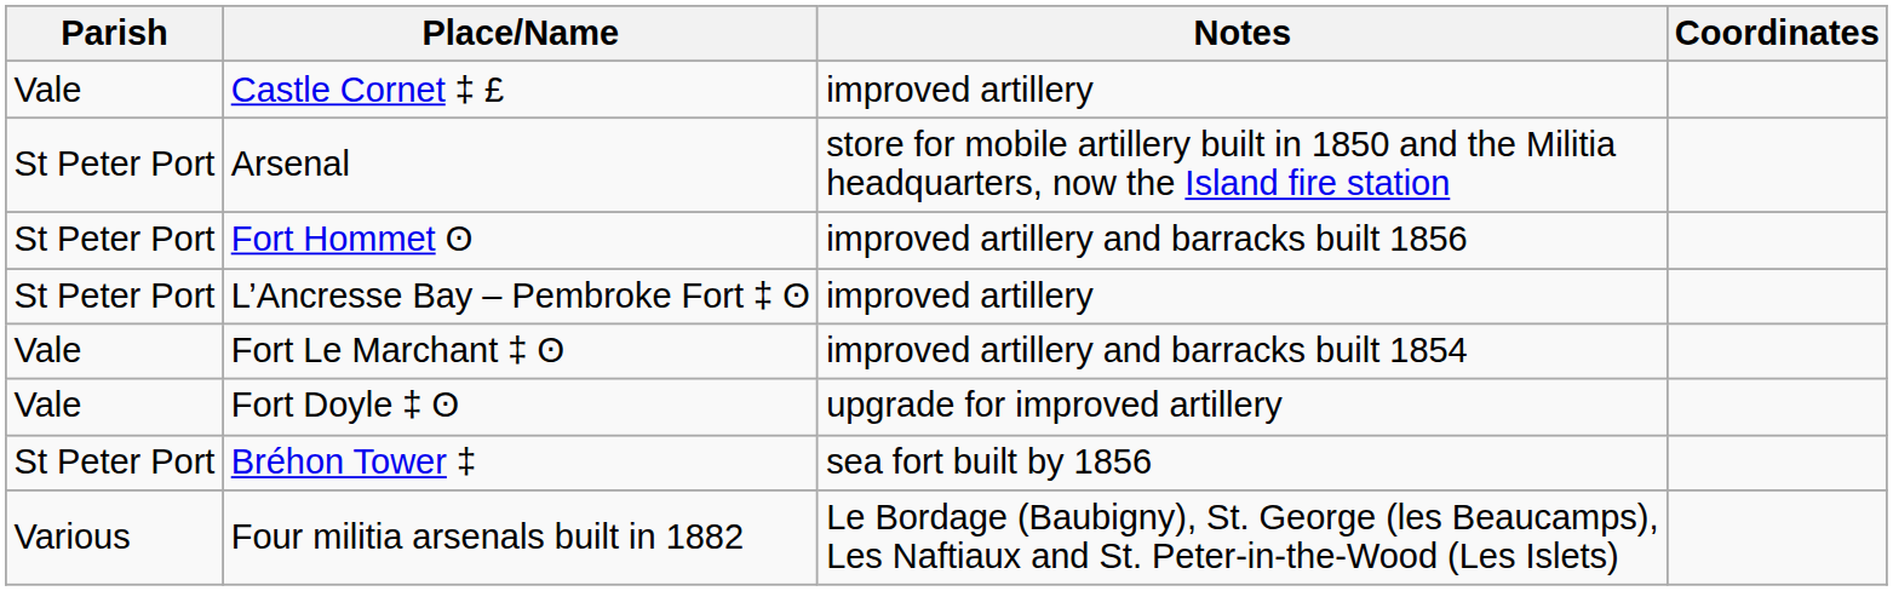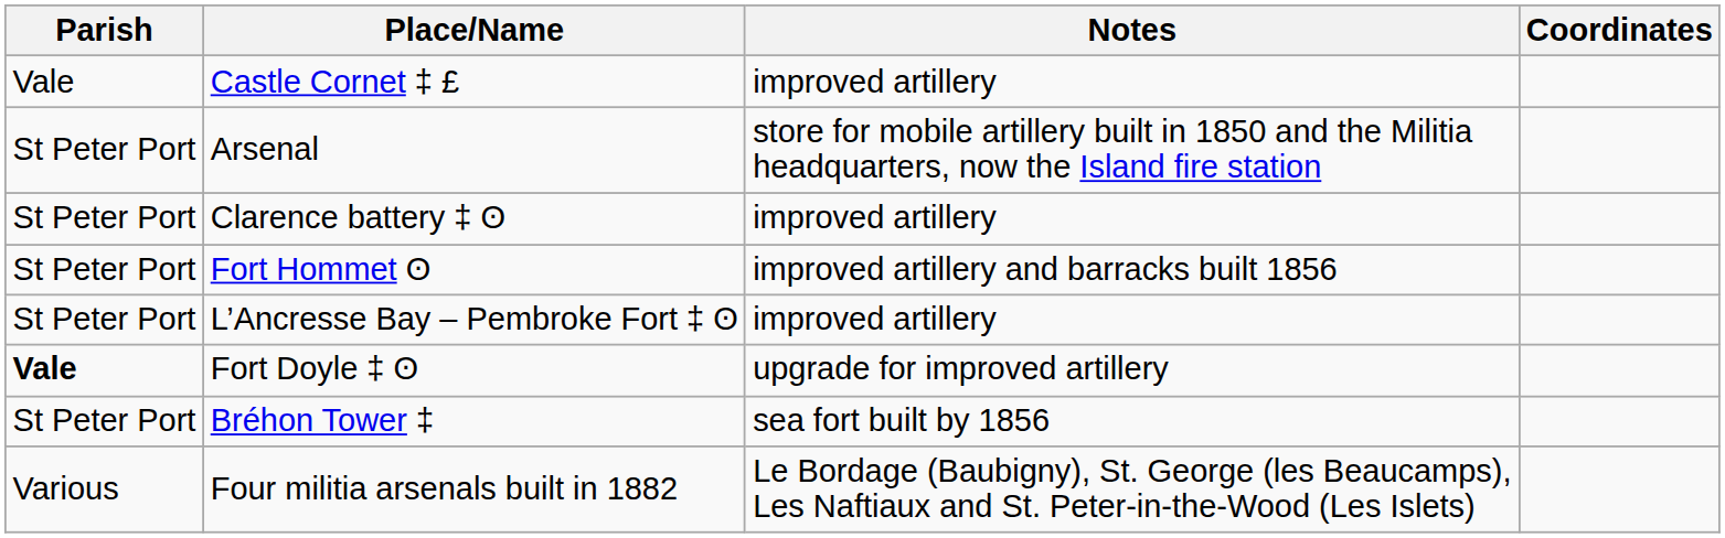 <table class="wikitable sortable">
 <tr>
 <th>Parish</th>
 <th>Place/Name</th>
 <th>Notes</th>
 <th>Coordinates</th>
 </tr>
 <tr>
 <td>Vale</td>
 <td><a href='#'>Castle Cornet</a> ‡ £</td>
 <td>improved artillery</td>
 <td></td>
 </tr>
 <tr>
 <td>St Peter Port</td>
 <td>Arsenal</td>
 <td>store for mobile artillery built in 1850 and the Militia <br> headquarters, now the <a href='#'>Island fire station</a></td>
 <td></td>
 </tr>
 <tr>
 <td>St Peter Port</td>
+<td>Clarence battery ‡ ʘ</td>
+<td>improved artillery</td>
+<td></td>
+</tr>
+<tr>
+<td>St Peter Port</td>
 <td><a href='#'>Fort Hommet</a> ʘ</td>
 <td>improved artillery and barracks built 1856</td>
 <td></td>
 </tr>
 <tr>
 <td>St Peter Port</td>
 <td>L’Ancresse Bay – Pembroke Fort ‡ ʘ</td>
 <td>improved artillery</td>
 <td></td>
 </tr>
 <tr>
-<td>Vale</td>
-<td>Fort Le Marchant ‡ ʘ</td>
-<td>improved artillery and barracks built 1854</td>
-<td></td>
-</tr>
-<tr>
-<td>Vale</td>
+<td><strong>Vale</strong></td>
 <td>Fort Doyle ‡ ʘ</td>
 <td>upgrade for improved artillery</td>
 <td></td>
 </tr>
 <tr>
 <td>St Peter Port</td>
 <td><a href='#'>Bréhon Tower</a> ‡</td>
 <td>sea fort built by 1856</td>
 <td></td>
 </tr>
 <tr>
 <td>Various</td>
 <td>Four militia arsenals built in 1882</td>
 <td>Le Bordage (Baubigny), St. George (les Beaucamps), <br> Les Naftiaux and St. Peter-in-the-Wood (Les Islets)</td>
 <td></td>
 </tr>
 </table>
